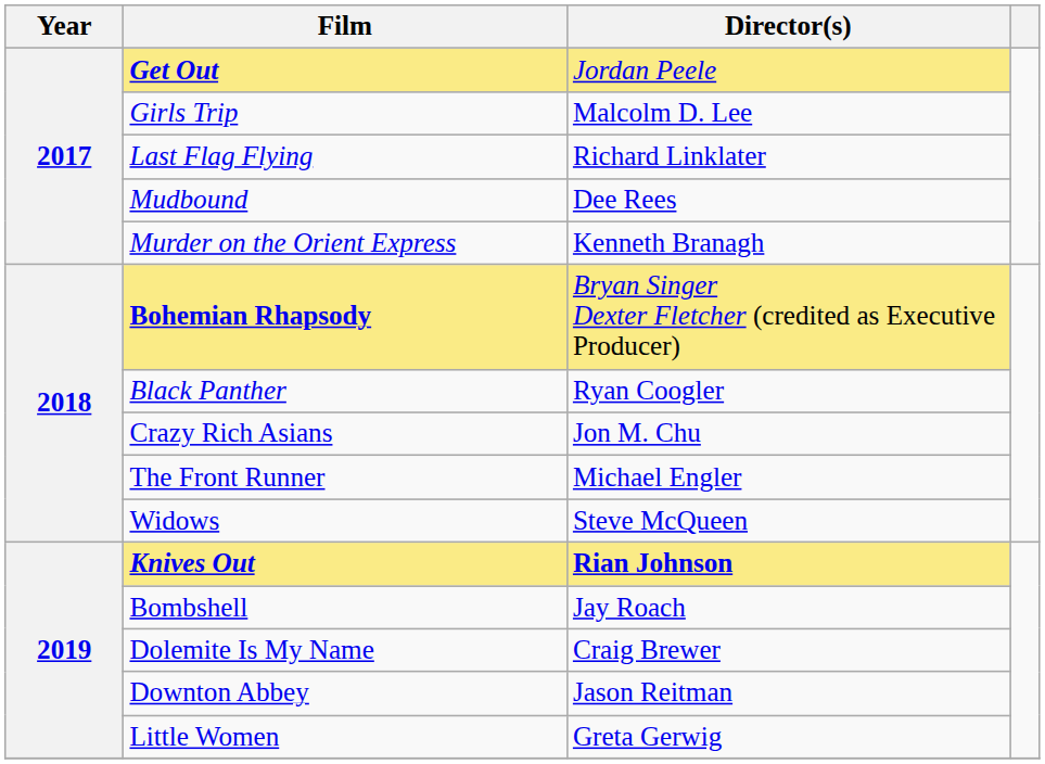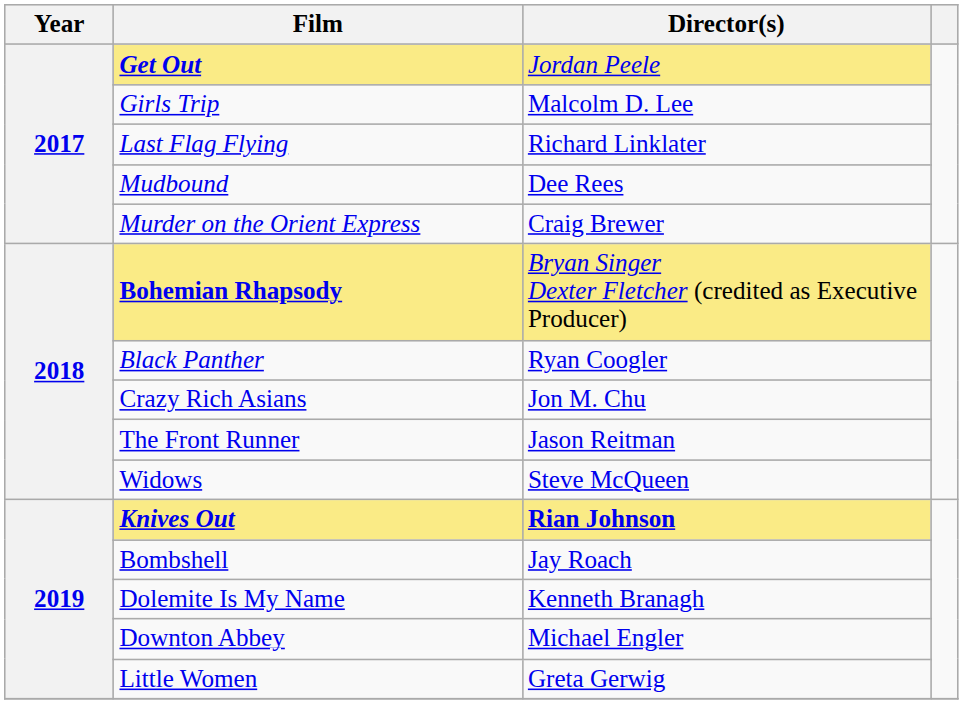 <table class="wikitable">
 <tr>
 <th scope="col" style="width:8%;">Year</th>
 <th scope="col" style="width:30%;">Film</th>
 <th scope="col" style="width:30%;">Director(s)</th>
 <th scope="col" style="width:2%;"></th>
 </tr>
 <tr>
 <th scope="row" rowspan=5 style="text-align:center;"><a href='#'>2017</a><br></th>
 <td style="background:#FAEB86;"><strong><em><a href='#'>Get Out</a></em></strong></td>
 <td style="background:#FAEB86;"><em><a href='#'>Jordan Peele</a></em></td>
 <td rowspan="5"></td>
 </tr>
 <tr>
 <td><em><a href='#'>Girls Trip</a></em></td>
 <td><a href='#'>Malcolm D. Lee</a></td>
 </tr>
 <tr>
 <td><em><a href='#'>Last Flag Flying</a></em></td>
 <td><a href='#'>Richard Linklater</a></td>
 </tr>
 <tr>
 <td><em><a href='#'>Mudbound</a></em></td>
 <td><a href='#'>Dee Rees</a></td>
 </tr>
 <tr>
 <td><em><a href='#'>Murder on the Orient Express</a></em></td>
-<td><a href='#'>Kenneth Branagh</a></td>
+<td><a href='#'>Craig Brewer</a></td>
 </tr>
 <tr>
 <th scope="row" rowspan=5 style="text-align:center;"><a href='#'>2018</a><br></th>
 <td style="background:#FAEB86;"><strong><a href='#'>Bohemian Rhapsody</a></strong></td>
 <td style="background:#FAEB86;"><em><a href='#'>Bryan Singer</a> <br> <a href='#'>Dexter Fletcher</a></em> (credited as Executive Producer)</td>
 <td rowspan="5"></td>
 </tr>
 <tr>
 <td><em><a href='#'>Black Panther</a></td>
 <td><a href='#'>Ryan Coogler</a></td>
 </tr>
 <tr>
 <td></em><a href='#'>Crazy Rich Asians</a><em></td>
 <td><a href='#'>Jon M. Chu</a></td>
 </tr>
 <tr>
 <td></em><a href='#'>The Front Runner</a><em></td>
-<td><a href='#'>Michael Engler</a></td>
+<td><a href='#'>Jason Reitman</a></td>
 </tr>
 <tr>
 <td></em><a href='#'>Widows</a><em></td>
 <td><a href='#'>Steve McQueen</a></td>
 </tr>
 <tr>
 <th scope="row" rowspan=5 style="text-align:center;"><a href='#'>2019</a><br></th>
 <td style="background:#FAEB86;"><strong><em><a href='#'>Knives Out</a></em></strong></td>
 <td style="background:#FAEB86;"><strong><a href='#'>Rian Johnson</a></strong></td>
 <td rowspan="5"></td>
 </tr>
 <tr>
 <td></em><a href='#'>Bombshell</a><em></td>
 <td><a href='#'>Jay Roach</a></td>
 </tr>
 <tr>
 <td></em><a href='#'>Dolemite Is My Name</a><em></td>
-<td><a href='#'>Craig Brewer</a></td>
+<td><a href='#'>Kenneth Branagh</a></td>
 </tr>
 <tr>
 <td></em><a href='#'>Downton Abbey</a><em></td>
-<td><a href='#'>Jason Reitman</a></td>
+<td><a href='#'>Michael Engler</a></td>
 </tr>
 <tr>
 <td></em><a href='#'>Little Women</a><em></td>
 <td><a href='#'>Greta Gerwig</a></td>
 </tr>
 <tr>
 </tr>
 </table>
